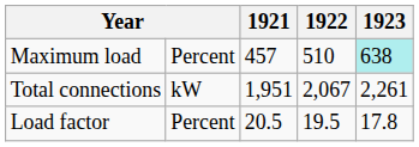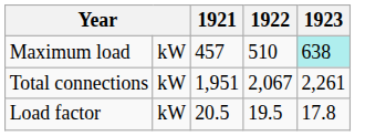 <table class="wikitable">
 <tr>
 <th colspan="2">Year</th>
 <th>1921</th>
 <th>1922</th>
 <th>1923</th>
 </tr>
 <tr>
 <td>Maximum load</td>
-<td>Percent</td>
+<td>kW</td>
 <td>457</td>
 <td>510</td>
 <td style="background: paleturquoise;">638</td>
 </tr>
 <tr>
 <td>Total connections</td>
 <td>kW</td>
 <td>1,951</td>
 <td>2,067</td>
 <td>2,261</td>
 </tr>
 <tr>
 <td>Load factor</td>
-<td>Percent</td>
+<td>kW</td>
 <td>20.5</td>
 <td>19.5</td>
 <td>17.8</td>
 </tr>
 </table>
